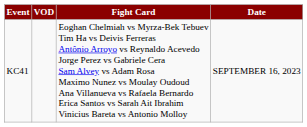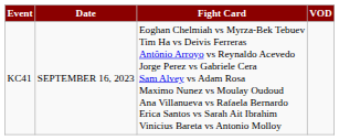 <table class="sortable wikitable succession-box" style="font-size:90%;">
 <tr>
 <th scope="col" style="background:#8B0000; color:white;">Event</th>
+<th scope="col" style="background:#8B0000; color:white;">Date</th>
+<th scope="col" style="background:#8B0000; color:white;">Fight Card</th>
 <th scope="col" style="background:#8B0000; color:white;">VOD</th>
-<th scope="col" style="background:#8B0000; color:white;">Fight Card</th>
-<th scope="col" style="background:#8B0000; color:white;">Date</th>
 </tr>
 <tr>
 <td>KC41</td>
+<td>SEPTEMBER 16, 2023</td>
+<td>Eoghan Chelmiah vs Myrza-Bek Tebuev<br>Tim Ha vs Deivis Ferreras<br><a href='#'>Antônio Arroyo</a> vs Reynaldo Acevedo<br>Jorge Perez vs Gabriele Cera<br><a href='#'>Sam Alvey</a> vs Adam Rosa<br>Maximo Nunez vs Moulay Oudoud<br>Ana Villanueva vs Rafaela Bernardo<br>Erica Santos vs Sarah Ait Ibrahim<br>Vinicius Bareta vs Antonio Molloy</td>
 <td></td>
-<td>Eoghan Chelmiah vs Myrza-Bek Tebuev<br>Tim Ha vs Deivis Ferreras<br><a href='#'>Antônio Arroyo</a> vs Reynaldo Acevedo<br>Jorge Perez vs Gabriele Cera<br><a href='#'>Sam Alvey</a> vs Adam Rosa<br>Maximo Nunez vs Moulay Oudoud<br>Ana Villanueva vs Rafaela Bernardo<br>Erica Santos vs Sarah Ait Ibrahim<br>Vinicius Bareta vs Antonio Molloy</td>
-<td>SEPTEMBER 16, 2023</td>
 </tr>
 </table>
